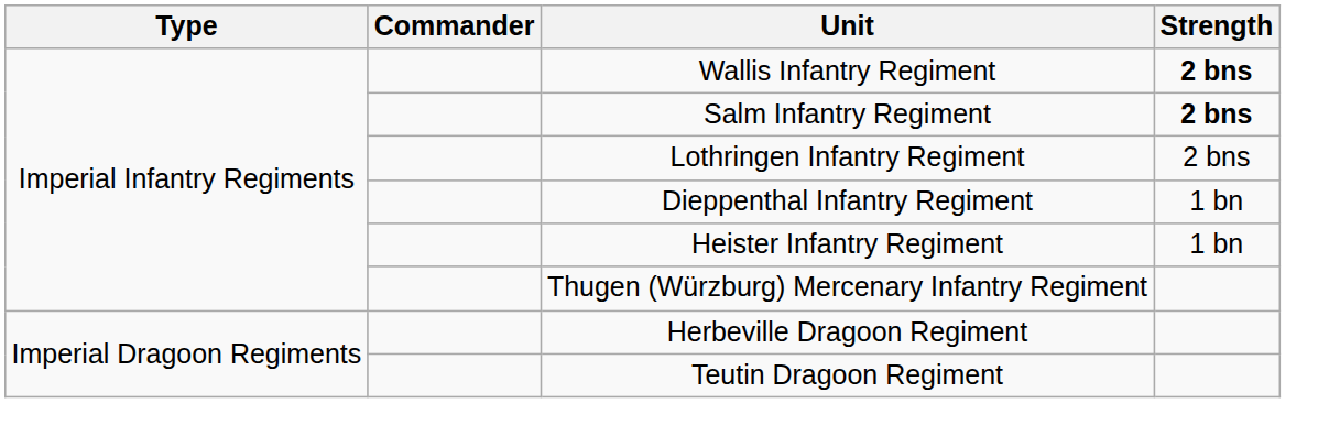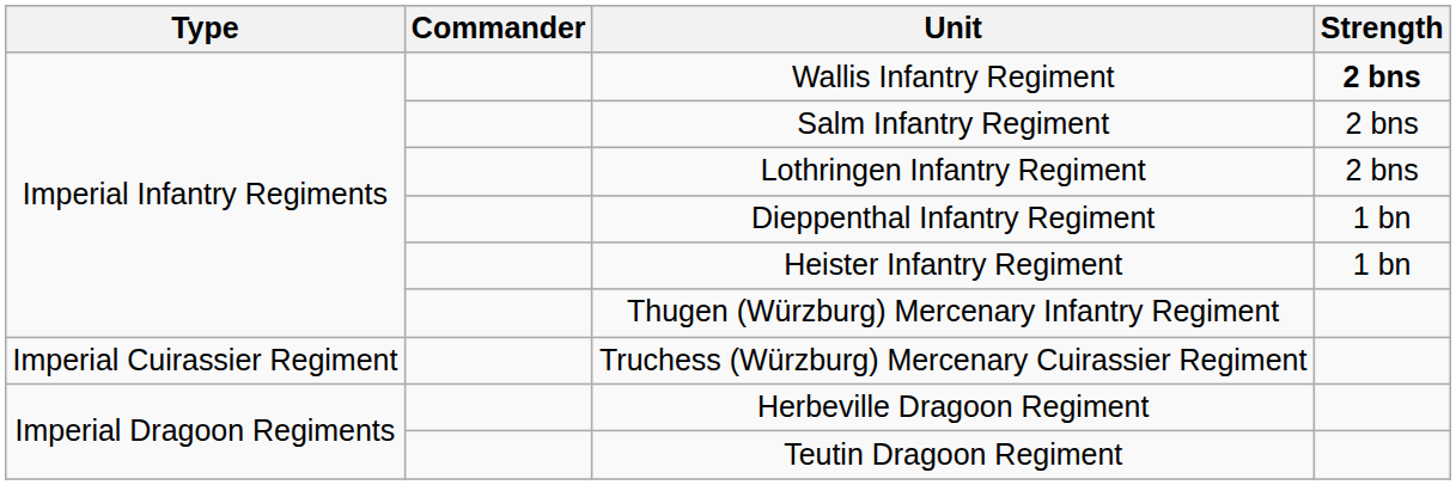 <table class="wikitable mw-collapsible" style="text-align:center" ;>
 <tr>
 <th>Type</th>
 <th>Commander</th>
 <th>Unit</th>
 <th>Strength</th>
 </tr>
 <tr>
 <td rowspan="6">Imperial Infantry Regiments</td>
 <td></td>
 <td>Wallis Infantry Regiment</td>
 <td><strong>2 bns</strong></td>
 </tr>
 <tr>
 <td></td>
 <td>Salm Infantry Regiment</td>
-<td><strong>2 bns</strong></td>
+<td>2 bns</td>
 </tr>
 <tr>
 <td></td>
 <td>Lothringen Infantry Regiment</td>
 <td>2 bns</td>
 </tr>
 <tr>
 <td></td>
 <td>Dieppenthal Infantry Regiment</td>
 <td>1 bn</td>
 </tr>
 <tr>
 <td></td>
 <td>Heister Infantry Regiment</td>
 <td>1 bn</td>
 </tr>
 <tr>
 <td></td>
 <td>Thugen (Würzburg) Mercenary Infantry Regiment</td>
 <td></td>
 </tr>
 <tr>
+<td>Imperial Cuirassier Regiment</td>
+<td></td>
+<td>Truchess (Würzburg) Mercenary Cuirassier Regiment</td>
+<td></td>
+</tr>
+<tr>
 <td rowspan="2">Imperial Dragoon Regiments</td>
 <td></td>
 <td>Herbeville Dragoon Regiment</td>
 <td></td>
 </tr>
 <tr>
 <td></td>
 <td>Teutin Dragoon Regiment</td>
 <td></td>
 </tr>
 </table>
